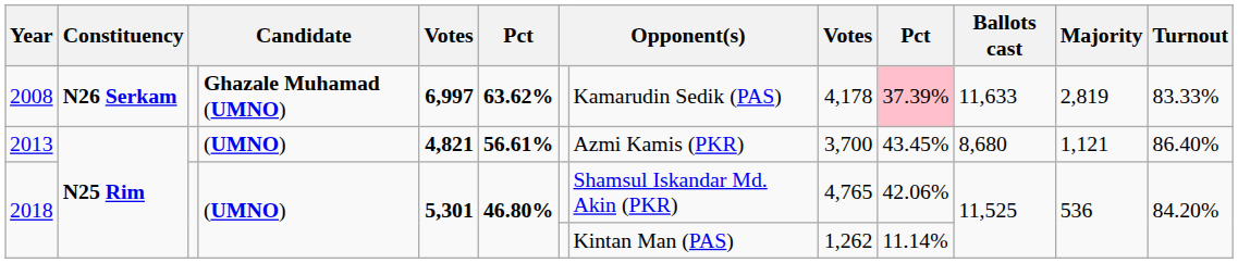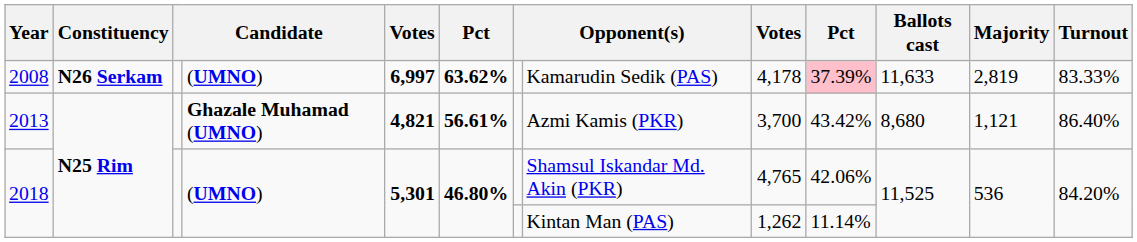 <table class="wikitable" style="margin:0.5em ; font-size:95%">
 <tr>
 <th>Year</th>
 <th>Constituency</th>
 <th colspan=2>Candidate</th>
 <th>Votes</th>
 <th>Pct</th>
 <th colspan=2>Opponent(s)</th>
 <th>Votes</th>
 <th>Pct</th>
 <th>Ballots cast</th>
 <th>Majority</th>
 <th>Turnout</th>
 </tr>
 <tr>
 <td><a href='#'>2008</a></td>
 <td><strong>N26 <a href='#'>Serkam</a></strong></td>
 <td></td>
-<td><strong>Ghazale Muhamad</strong> (<a href='#'><strong>UMNO</strong></a>)</td>
+<td> (<a href='#'><strong>UMNO</strong></a>)</td>
 <td align="right"><strong>6,997</strong></td>
 <td><strong>63.62%</strong></td>
 <td></td>
 <td>Kamarudin Sedik (<a href='#'>PAS</a>)</td>
 <td align="right">4,178</td>
 <td style="background: pink;">37.39%</td>
 <td>11,633</td>
 <td>2,819</td>
 <td>83.33%</td>
 </tr>
 <tr>
 <td><a href='#'>2013</a></td>
 <td rowspan=3><strong>N25 <a href='#'>Rim</a></strong></td>
 <td></td>
-<td> (<a href='#'><strong>UMNO</strong></a>)</td>
+<td><strong>Ghazale Muhamad</strong> (<a href='#'><strong>UMNO</strong></a>)</td>
 <td align="right"><strong>4,821</strong></td>
 <td><strong>56.61%</strong></td>
 <td></td>
 <td>Azmi Kamis (<a href='#'>PKR</a>)</td>
 <td align="right">3,700</td>
-<td>43.45%</td>
+<td>43.42%</td>
 <td>8,680</td>
 <td>1,121</td>
 <td>86.40%</td>
 </tr>
 <tr>
 <td rowspan=2><a href='#'>2018</a></td>
 <td rowspan=2 ></td>
 <td rowspan=2> (<a href='#'><strong>UMNO</strong></a>)</td>
 <td rowspan=2 align="right"><strong>5,301</strong></td>
 <td rowspan=2><strong>46.80%</strong></td>
 <td></td>
 <td><a href='#'>Shamsul Iskandar Md. Akin</a> (<a href='#'>PKR</a>)</td>
 <td align="right">4,765</td>
 <td>42.06%</td>
 <td rowspan=2>11,525</td>
 <td rowspan=2>536</td>
 <td rowspan=2>84.20%</td>
 </tr>
 <tr>
 <td></td>
 <td>Kintan Man (<a href='#'>PAS</a>)</td>
 <td align="right">1,262</td>
 <td>11.14%</td>
 </tr>
 </table>
